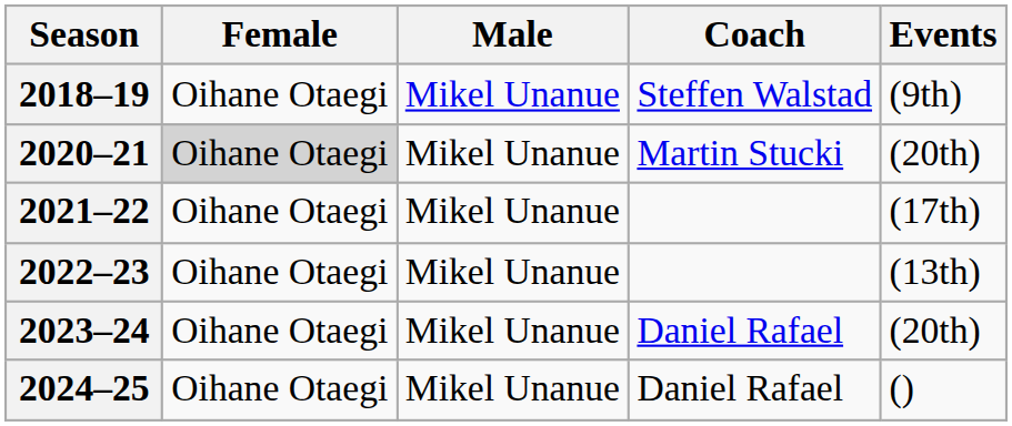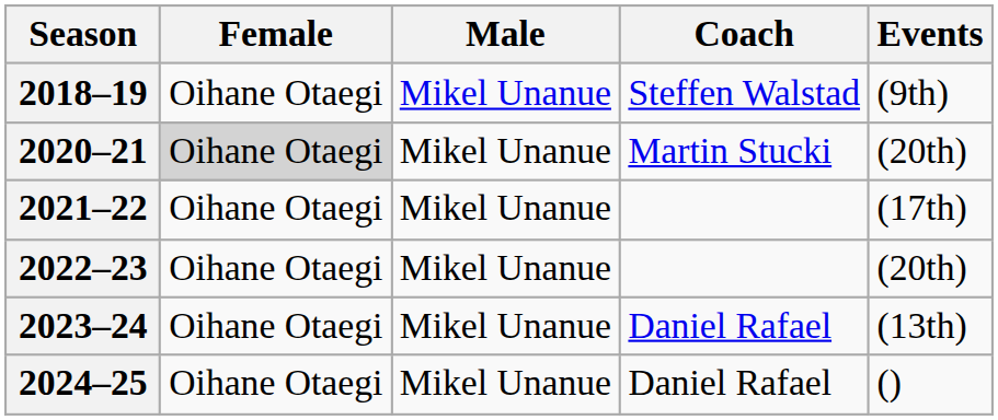 <table class="wikitable">
 <tr>
 <th scope="col" width=60>Season</th>
 <th scope="col">Female</th>
 <th scope="col">Male</th>
 <th scope="col">Coach</th>
 <th scope="col">Events</th>
 </tr>
 <tr>
 <th scope="row">2018–19</th>
 <td>Oihane Otaegi</td>
 <td><a href='#'>Mikel Unanue</a></td>
 <td><a href='#'>Steffen Walstad</a></td>
 <td> (9th)</td>
 </tr>
 <tr>
 <th scope="row">2020–21</th>
 <td style="background: lightgrey;">Oihane Otaegi</td>
 <td>Mikel Unanue</td>
 <td><a href='#'>Martin Stucki</a></td>
 <td> (20th)</td>
 </tr>
 <tr>
 <th scope="row">2021–22</th>
 <td>Oihane Otaegi</td>
 <td>Mikel Unanue</td>
 <td></td>
 <td> (17th)</td>
 </tr>
 <tr>
 <th scope="row">2022–23</th>
 <td>Oihane Otaegi</td>
 <td>Mikel Unanue</td>
 <td></td>
-<td> (13th)</td>
+<td> (20th)</td>
 </tr>
 <tr>
 <th scope="row">2023–24</th>
 <td>Oihane Otaegi</td>
 <td>Mikel Unanue</td>
 <td><a href='#'>Daniel Rafael</a></td>
-<td> (20th)</td>
+<td> (13th)</td>
 </tr>
 <tr>
 <th scope="row">2024–25</th>
 <td>Oihane Otaegi</td>
 <td>Mikel Unanue</td>
 <td>Daniel Rafael</td>
 <td> ()</td>
 </tr>
 </table>
